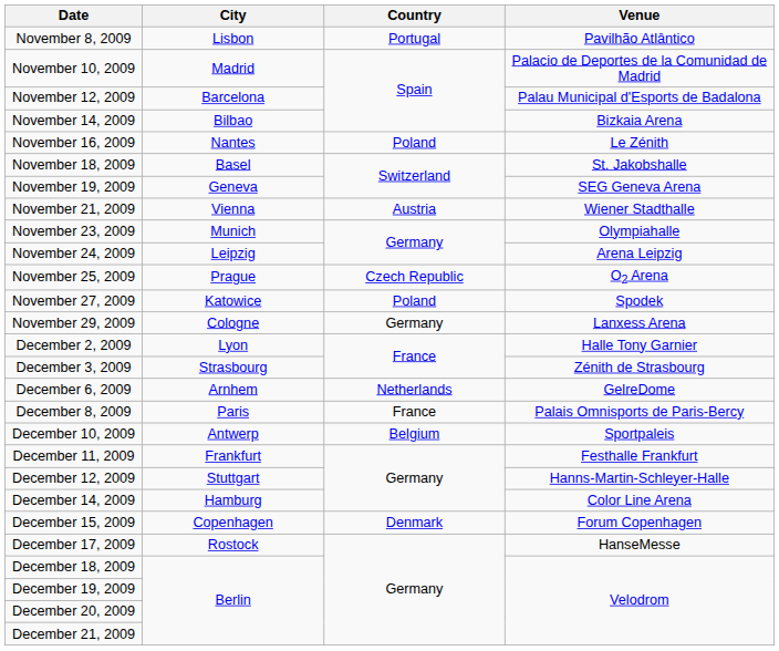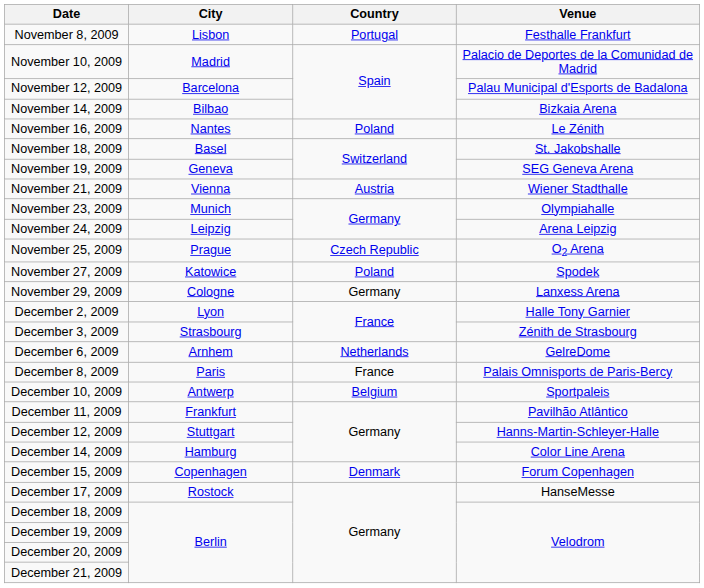 <table class="wikitable" style="text-align:center;">
 <tr>
 <th style="width:150px;">Date</th>
 <th style="width:200px;">City</th>
 <th style="width:200px;">Country</th>
 <th style="width:300px;">Venue</th>
 </tr>
 <tr>
 <td>November 8, 2009</td>
 <td><a href='#'>Lisbon</a></td>
 <td><a href='#'>Portugal</a></td>
-<td><a href='#'>Pavilhão Atlântico</a></td>
+<td><a href='#'>Festhalle Frankfurt</a></td>
 </tr>
 <tr>
 <td>November 10, 2009</td>
 <td><a href='#'>Madrid</a></td>
 <td rowspan="3"><a href='#'>Spain</a></td>
 <td><a href='#'>Palacio de Deportes de la Comunidad de Madrid</a></td>
 </tr>
 <tr>
 <td>November 12, 2009</td>
 <td><a href='#'>Barcelona</a></td>
 <td><a href='#'>Palau Municipal d'Esports de Badalona</a></td>
 </tr>
 <tr>
 <td>November 14, 2009</td>
 <td><a href='#'>Bilbao</a></td>
 <td><a href='#'>Bizkaia Arena</a></td>
 </tr>
 <tr>
 <td>November 16, 2009</td>
 <td><a href='#'>Nantes</a></td>
 <td><a href='#'>Poland</a></td>
 <td><a href='#'>Le Zénith</a></td>
 </tr>
 <tr>
 <td>November 18, 2009</td>
 <td><a href='#'>Basel</a></td>
 <td rowspan="2"><a href='#'>Switzerland</a></td>
 <td><a href='#'>St. Jakobshalle</a></td>
 </tr>
 <tr>
 <td>November 19, 2009</td>
 <td><a href='#'>Geneva</a></td>
 <td><a href='#'>SEG Geneva Arena</a></td>
 </tr>
 <tr>
 <td>November 21, 2009</td>
 <td><a href='#'>Vienna</a></td>
 <td><a href='#'>Austria</a></td>
 <td><a href='#'>Wiener Stadthalle</a></td>
 </tr>
 <tr>
 <td>November 23, 2009</td>
 <td><a href='#'>Munich</a></td>
 <td rowspan="2"><a href='#'>Germany</a></td>
 <td><a href='#'>Olympiahalle</a></td>
 </tr>
 <tr>
 <td>November 24, 2009</td>
 <td><a href='#'>Leipzig</a></td>
 <td><a href='#'>Arena Leipzig</a></td>
 </tr>
 <tr>
 <td>November 25, 2009</td>
 <td><a href='#'>Prague</a></td>
 <td><a href='#'>Czech Republic</a></td>
 <td><a href='#'>O<sub>2</sub> Arena</a></td>
 </tr>
 <tr>
 <td>November 27, 2009</td>
 <td><a href='#'>Katowice</a></td>
 <td><a href='#'>Poland</a></td>
 <td><a href='#'>Spodek</a></td>
 </tr>
 <tr>
 <td>November 29, 2009</td>
 <td><a href='#'>Cologne</a></td>
 <td>Germany</td>
 <td><a href='#'>Lanxess Arena</a></td>
 </tr>
 <tr>
 <td>December 2, 2009</td>
 <td><a href='#'>Lyon</a></td>
 <td rowspan="2"><a href='#'>France</a></td>
 <td><a href='#'>Halle Tony Garnier</a></td>
 </tr>
 <tr>
 <td>December 3, 2009</td>
 <td><a href='#'>Strasbourg</a></td>
 <td><a href='#'>Zénith de Strasbourg</a></td>
 </tr>
 <tr>
 <td>December 6, 2009</td>
 <td><a href='#'>Arnhem</a></td>
 <td><a href='#'>Netherlands</a></td>
 <td><a href='#'>GelreDome</a></td>
 </tr>
 <tr>
 <td>December 8, 2009</td>
 <td><a href='#'>Paris</a></td>
 <td>France</td>
 <td><a href='#'>Palais Omnisports de Paris-Bercy</a></td>
 </tr>
 <tr>
 <td>December 10, 2009</td>
 <td><a href='#'>Antwerp</a></td>
 <td><a href='#'>Belgium</a></td>
 <td><a href='#'>Sportpaleis</a></td>
 </tr>
 <tr>
 <td>December 11, 2009</td>
 <td><a href='#'>Frankfurt</a></td>
 <td rowspan="3">Germany</td>
-<td><a href='#'>Festhalle Frankfurt</a></td>
+<td><a href='#'>Pavilhão Atlântico</a></td>
 </tr>
 <tr>
 <td>December 12, 2009</td>
 <td><a href='#'>Stuttgart</a></td>
 <td><a href='#'>Hanns-Martin-Schleyer-Halle</a></td>
 </tr>
 <tr>
 <td>December 14, 2009</td>
 <td><a href='#'>Hamburg</a></td>
 <td><a href='#'>Color Line Arena</a></td>
 </tr>
 <tr>
 <td>December 15, 2009</td>
 <td><a href='#'>Copenhagen</a></td>
 <td><a href='#'>Denmark</a></td>
 <td><a href='#'>Forum Copenhagen</a></td>
 </tr>
 <tr>
 <td>December 17, 2009</td>
 <td><a href='#'>Rostock</a></td>
 <td rowspan="5">Germany</td>
 <td>HanseMesse</td>
 </tr>
 <tr>
 <td>December 18, 2009</td>
 <td rowspan="4"><a href='#'>Berlin</a></td>
 <td rowspan="4"><a href='#'>Velodrom</a></td>
 </tr>
 <tr>
 <td>December 19, 2009</td>
 </tr>
 <tr>
 <td>December 20, 2009</td>
 </tr>
 <tr>
 <td>December 21, 2009</td>
 </tr>
 </table>
